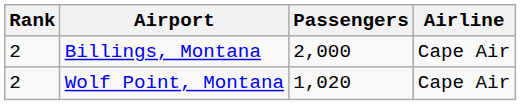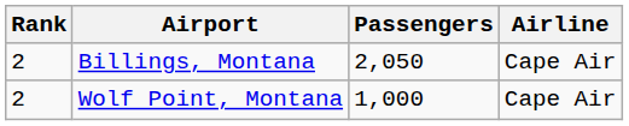 <table class="wikitable">
 <tr>
 <th>Rank</th>
 <th>Airport</th>
 <th>Passengers</th>
 <th>Airline</th>
 </tr>
 <tr>
 <td>2</td>
 <td><a href='#'>Billings, Montana</a></td>
-<td>2,000</td>
+<td>2,050</td>
 <td>Cape Air</td>
 </tr>
 <tr>
 <td>2</td>
 <td><a href='#'>Wolf Point, Montana</a></td>
-<td>1,020</td>
+<td>1,000</td>
 <td>Cape Air</td>
 </tr>
 </table>
